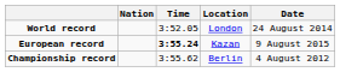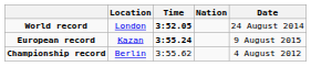 <table class=wikitable style=text-align:center>
 <tr>
 <th></th>
+<th>Location</th>
+<th>Time</th>
 <th>Nation</th>
-<th>Time</th>
-<th>Location</th>
 <th>Date</th>
 </tr>
 <tr>
 <td><strong>World record</strong></td>
+<td><a href='#'>London</a></td>
+<td align=left><strong>3:52.05</strong></td>
 <td align=left></td>
-<td align=left>3:52.05</td>
-<td><a href='#'>London</a></td>
 <td>24 August 2014</td>
 </tr>
 <tr>
 <td><strong>European record</strong></td>
+<td><a href='#'>Kazan</a></td>
+<td align=left><strong>3:55.24</strong></td>
 <td align=left></td>
-<td align=left><strong>3:55.24</strong></td>
-<td><a href='#'>Kazan</a></td>
 <td>9 August 2015</td>
 </tr>
 <tr>
 <td><strong>Championship record</strong></td>
+<td><a href='#'>Berlin</a></td>
+<td align=left>3:55.62</td>
 <td align=left></td>
-<td align=left>3:55.62</td>
-<td><a href='#'>Berlin</a></td>
 <td>4 August 2012</td>
 </tr>
 </table>
